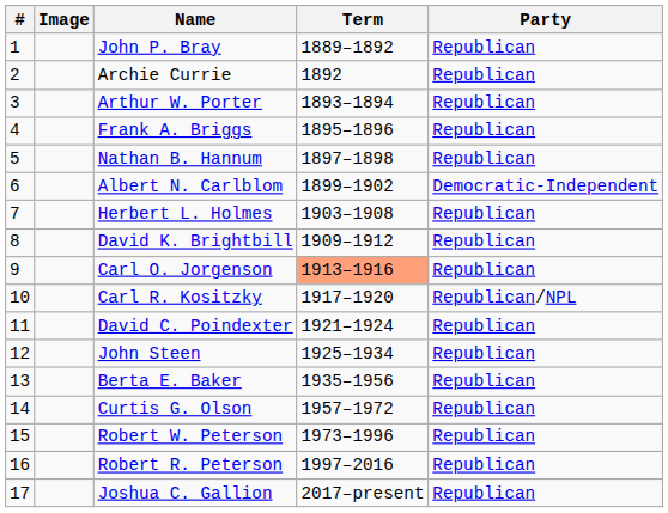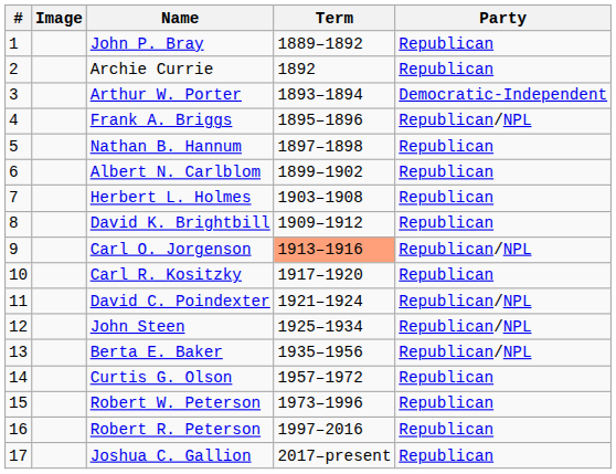 <table class=wikitable>
 <tr>
 <th>#</th>
 <th>Image</th>
 <th>Name</th>
 <th>Term</th>
 <th>Party</th>
 </tr>
 <tr>
 <td>1</td>
 <td></td>
 <td><a href='#'>John P. Bray</a></td>
 <td>1889–1892</td>
 <td><a href='#'>Republican</a></td>
 </tr>
 <tr>
 <td>2</td>
 <td></td>
 <td>Archie Currie</td>
 <td>1892</td>
 <td><a href='#'>Republican</a></td>
 </tr>
 <tr>
 <td>3</td>
 <td></td>
 <td><a href='#'>Arthur W. Porter</a></td>
 <td>1893–1894</td>
-<td><a href='#'>Republican</a></td>
+<td><a href='#'>Democratic-Independent</a></td>
 </tr>
 <tr>
 <td>4</td>
 <td></td>
 <td><a href='#'>Frank A. Briggs</a></td>
 <td>1895–1896</td>
-<td><a href='#'>Republican</a></td>
+<td><a href='#'>Republican</a>/<a href='#'>NPL</a></td>
 </tr>
 <tr>
 <td>5</td>
 <td></td>
 <td><a href='#'>Nathan B. Hannum</a></td>
 <td>1897–1898</td>
 <td><a href='#'>Republican</a></td>
 </tr>
 <tr>
 <td>6</td>
 <td></td>
 <td><a href='#'>Albert N. Carlblom</a></td>
 <td>1899–1902</td>
-<td><a href='#'>Democratic-Independent</a></td>
+<td><a href='#'>Republican</a></td>
 </tr>
 <tr>
 <td>7</td>
 <td></td>
 <td><a href='#'>Herbert L. Holmes</a></td>
 <td>1903–1908</td>
 <td><a href='#'>Republican</a></td>
 </tr>
 <tr>
 <td>8</td>
 <td></td>
 <td><a href='#'>David K. Brightbill</a></td>
 <td>1909–1912</td>
 <td><a href='#'>Republican</a></td>
 </tr>
 <tr>
 <td>9</td>
 <td></td>
 <td><a href='#'>Carl O. Jorgenson</a></td>
 <td style="background: lightsalmon;">1913–1916</td>
-<td><a href='#'>Republican</a></td>
+<td><a href='#'>Republican</a>/<a href='#'>NPL</a></td>
 </tr>
 <tr>
 <td>10</td>
 <td></td>
 <td><a href='#'>Carl R. Kositzky</a></td>
 <td>1917–1920</td>
-<td><a href='#'>Republican</a>/<a href='#'>NPL</a></td>
+<td><a href='#'>Republican</a></td>
 </tr>
 <tr>
 <td>11</td>
 <td></td>
 <td><a href='#'>David C. Poindexter</a></td>
 <td>1921–1924</td>
-<td><a href='#'>Republican</a></td>
+<td><a href='#'>Republican</a>/<a href='#'>NPL</a></td>
 </tr>
 <tr>
 <td>12</td>
 <td></td>
 <td><a href='#'>John Steen</a></td>
 <td>1925–1934</td>
-<td><a href='#'>Republican</a></td>
+<td><a href='#'>Republican</a>/<a href='#'>NPL</a></td>
 </tr>
 <tr>
 <td>13</td>
 <td></td>
 <td><a href='#'>Berta E. Baker</a></td>
 <td>1935–1956</td>
-<td><a href='#'>Republican</a></td>
+<td><a href='#'>Republican</a>/<a href='#'>NPL</a></td>
 </tr>
 <tr>
 <td>14</td>
 <td></td>
 <td><a href='#'>Curtis G. Olson</a></td>
 <td>1957–1972</td>
 <td><a href='#'>Republican</a></td>
 </tr>
 <tr>
 <td>15</td>
 <td></td>
 <td><a href='#'>Robert W. Peterson</a></td>
 <td>1973–1996</td>
 <td><a href='#'>Republican</a></td>
 </tr>
 <tr>
 <td>16</td>
 <td></td>
 <td><a href='#'>Robert R. Peterson</a></td>
 <td>1997–2016</td>
 <td><a href='#'>Republican</a></td>
 </tr>
 <tr>
 <td>17</td>
 <td></td>
 <td><a href='#'>Joshua C. Gallion</a></td>
 <td>2017–present</td>
 <td><a href='#'>Republican</a></td>
 </tr>
 </table>
